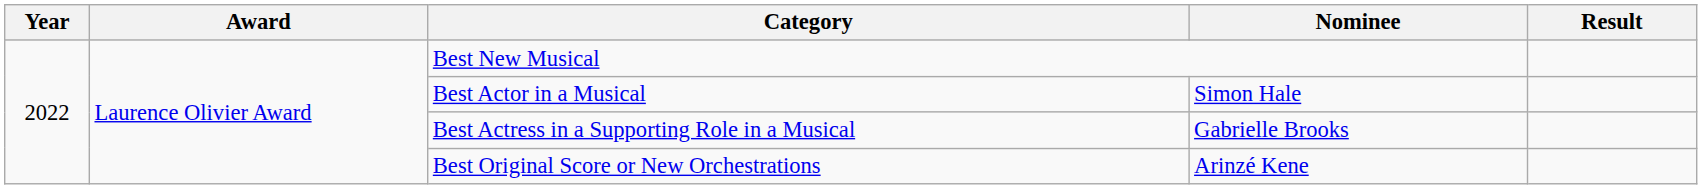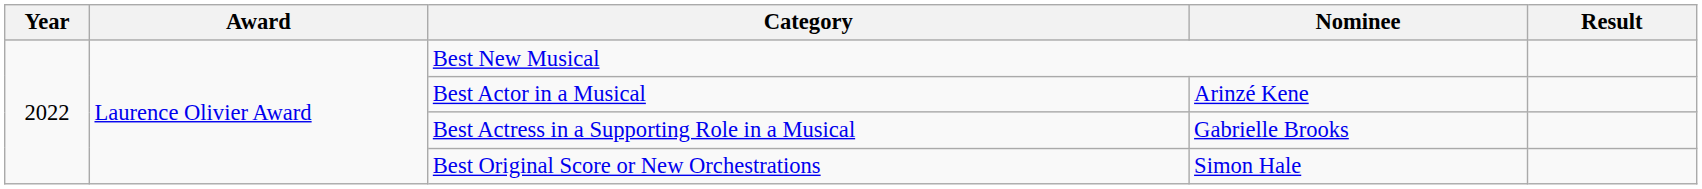 <table class="wikitable" style="width:95%;">
 <tr>
 <th style="width:5%;">Year</th>
 <th style="width:20%;">Award</th>
 <th style="width:45%;">Category</th>
 <th style="width:20%;">Nominee</th>
 <th style="width:10%;">Result</th>
 </tr>
 <tr>
 <td rowspan="4" style="text-align:center;">2022</td>
 <td rowspan="4"><a href='#'>Laurence Olivier Award</a></td>
 <td colspan="2"><a href='#'>Best New Musical</a></td>
 <td></td>
 </tr>
 <tr>
 <td><a href='#'>Best Actor in a Musical</a></td>
-<td><a href='#'>Simon Hale</a></td>
+<td><a href='#'>Arinzé Kene</a></td>
 <td></td>
 </tr>
 <tr>
 <td><a href='#'>Best Actress in a Supporting Role in a Musical</a></td>
 <td><a href='#'>Gabrielle Brooks</a></td>
 <td></td>
 </tr>
 <tr>
 <td><a href='#'>Best Original Score or New Orchestrations</a></td>
-<td><a href='#'>Arinzé Kene</a></td>
+<td><a href='#'>Simon Hale</a></td>
 <td></td>
 </tr>
 </table>
